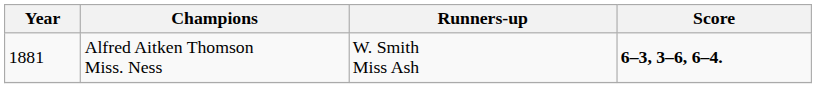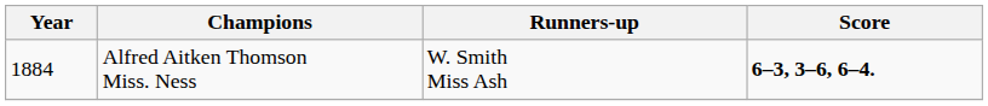 <table class="wikitable" style="font-size:98%;">
 <tr>
 <th style="width:60px;">Year</th>
 <th style="width:230px;">Champions</th>
 <th style="width:230px;">Runners-up</th>
 <th style="width:165px;">Score</th>
 </tr>
 <tr>
-<td>1881</td>
+<td>1884</td>
 <td> Alfred Aitken Thomson<br> Miss. Ness</td>
 <td> W. Smith<br> Miss Ash</td>
 <td><strong>6–3, 3–6, 6–4.</strong></td>
 </tr>
 <tr>
 </tr>
 </table>
